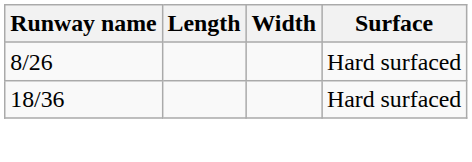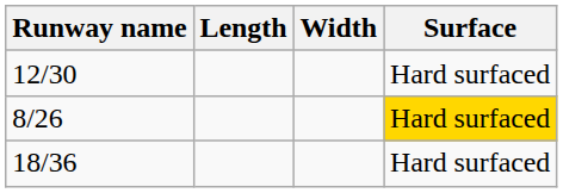 <table class="wikitable">
 <tr>
 <th>Runway name</th>
 <th>Length</th>
 <th>Width</th>
 <th>Surface</th>
 </tr>
 <tr>
+<td>12/30</td>
+<td></td>
+<td></td>
+<td>Hard surfaced</td>
+</tr>
+<tr>
 <td>8/26</td>
 <td></td>
 <td></td>
-<td>Hard surfaced</td>
+<td style="background: gold;">Hard surfaced</td>
 </tr>
 <tr>
 <td>18/36</td>
 <td></td>
 <td></td>
 <td>Hard surfaced</td>
 </tr>
 </table>
